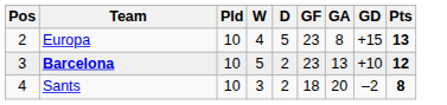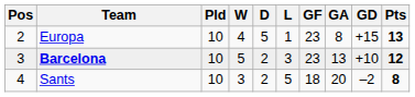 <table class="wikitable" style="text-align:center">
 <tr>
 <th width=20>Pos</th>
 <th width=185>Team</th>
 <th width=20>Pld</th>
 <th width=20>W</th>
 <th width=20>D</th>
+<th width=20>L</th>
 <th width=20>GF</th>
 <th width=20>GA</th>
 <th width=20>GD</th>
 <th width=20>Pts</th>
 </tr>
 <tr align="center">
 <td>2</td>
 <td align="left"><a href='#'>Europa</a></td>
 <td>10</td>
 <td>4</td>
 <td>5</td>
+<td>1</td>
 <td>23</td>
 <td>8</td>
 <td>+15</td>
 <td><strong>13</strong></td>
 </tr>
 <tr align="center" bgcolor="#EFEFEF">
 <td>3</td>
 <td align="left"><strong><a href='#'>Barcelona</a></strong></td>
 <td>10</td>
 <td>5</td>
 <td>2</td>
+<td>3</td>
 <td>23</td>
 <td>13</td>
 <td>+10</td>
 <td><strong>12</strong></td>
 </tr>
 <tr align="center">
 <td>4</td>
 <td align="left"><a href='#'>Sants</a></td>
 <td>10</td>
 <td>3</td>
 <td>2</td>
+<td>5</td>
 <td>18</td>
 <td>20</td>
 <td>–2</td>
 <td><strong>8</strong></td>
 </tr>
 </table>
